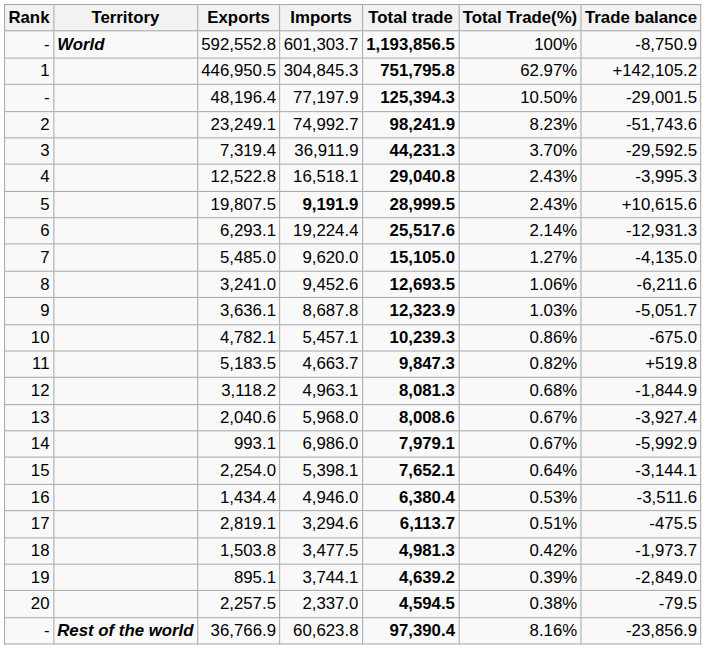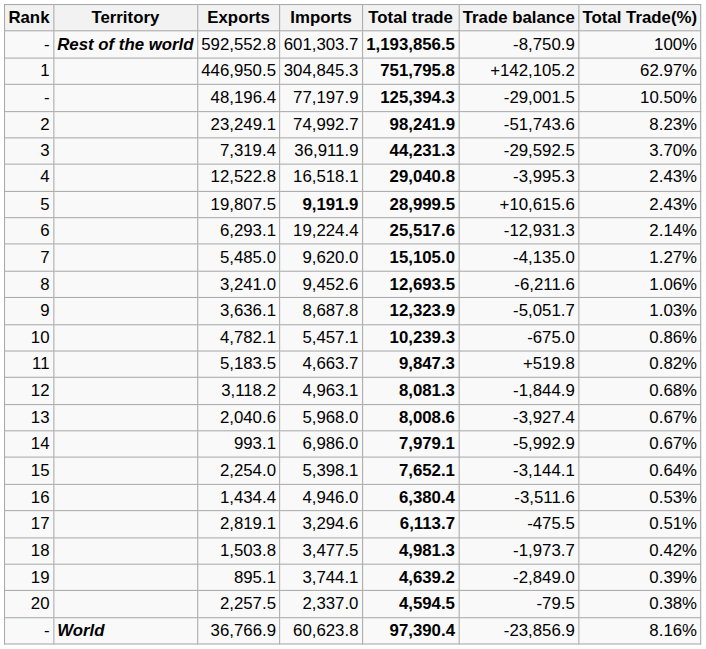 <table class="sortable wikitable" style="text-align: right">
 <tr>
 <th>Rank</th>
 <th>Territory</th>
 <th>Exports</th>
 <th>Imports</th>
 <th>Total trade</th>
+<th>Trade balance</th>
 <th>Total Trade(%)</th>
-<th>Trade balance</th>
 </tr>
 <tr>
 <td>-</td>
-<td align=left><strong><em>World</em></strong></td>
+<td align=left><strong><em>Rest of the world</em></strong></td>
 <td>592,552.8</td>
 <td>601,303.7</td>
 <td><strong>1,193,856.5</strong></td>
+<td>-8,750.9</td>
 <td>100%</td>
-<td>-8,750.9</td>
 </tr>
 <tr>
 <td>1</td>
 <td align=left><strong></strong></td>
 <td>446,950.5</td>
 <td>304,845.3</td>
 <td><strong>751,795.8</strong></td>
+<td>+142,105.2</td>
 <td>62.97%</td>
-<td>+142,105.2</td>
 </tr>
 <tr>
 <td>-</td>
 <td align=left><strong><em></em></strong></td>
 <td>48,196.4</td>
 <td>77,197.9</td>
 <td><strong>125,394.3</strong></td>
+<td>-29,001.5</td>
 <td>10.50%</td>
-<td>-29,001.5</td>
 </tr>
 <tr>
 <td>2</td>
 <td align=left><strong></strong></td>
 <td>23,249.1</td>
 <td>74,992.7</td>
 <td><strong>98,241.9</strong></td>
+<td>-51,743.6</td>
 <td>8.23%</td>
-<td>-51,743.6</td>
 </tr>
 <tr>
 <td>3</td>
 <td align=left><strong></strong></td>
 <td>7,319.4</td>
 <td>36,911.9</td>
 <td><strong>44,231.3</strong></td>
+<td>-29,592.5</td>
 <td>3.70%</td>
-<td>-29,592.5</td>
 </tr>
 <tr>
 <td>4</td>
 <td align=left><strong></strong></td>
 <td>12,522.8</td>
 <td>16,518.1</td>
 <td><strong>29,040.8</strong></td>
+<td>-3,995.3</td>
 <td>2.43%</td>
-<td>-3,995.3</td>
 </tr>
 <tr>
 <td>5</td>
 <td align=left><strong></strong></td>
 <td>19,807.5</td>
 <td><strong>9,191.9</strong></td>
 <td><strong>28,999.5</strong></td>
+<td>+10,615.6</td>
 <td>2.43%</td>
-<td>+10,615.6</td>
 </tr>
 <tr>
 <td>6</td>
 <td align=left><strong></strong></td>
 <td>6,293.1</td>
 <td>19,224.4</td>
 <td><strong>25,517.6</strong></td>
+<td>-12,931.3</td>
 <td>2.14%</td>
-<td>-12,931.3</td>
 </tr>
 <tr>
 <td>7</td>
 <td align=left><strong></strong></td>
 <td>5,485.0</td>
 <td>9,620.0</td>
 <td><strong>15,105.0</strong></td>
+<td>-4,135.0</td>
 <td>1.27%</td>
-<td>-4,135.0</td>
 </tr>
 <tr>
 <td>8</td>
 <td align=left><strong></strong></td>
 <td>3,241.0</td>
 <td>9,452.6</td>
 <td><strong>12,693.5</strong></td>
+<td>-6,211.6</td>
 <td>1.06%</td>
-<td>-6,211.6</td>
 </tr>
 <tr>
 <td>9</td>
 <td align=left><strong></strong></td>
 <td>3,636.1</td>
 <td>8,687.8</td>
 <td><strong>12,323.9</strong></td>
+<td>-5,051.7</td>
 <td>1.03%</td>
-<td>-5,051.7</td>
 </tr>
 <tr>
 <td>10</td>
 <td align=left><strong></strong></td>
 <td>4,782.1</td>
 <td>5,457.1</td>
 <td><strong>10,239.3</strong></td>
+<td>-675.0</td>
 <td>0.86%</td>
-<td>-675.0</td>
 </tr>
 <tr>
 <td>11</td>
 <td align=left><strong></strong></td>
 <td>5,183.5</td>
 <td>4,663.7</td>
 <td><strong>9,847.3</strong></td>
+<td>+519.8</td>
 <td>0.82%</td>
-<td>+519.8</td>
 </tr>
 <tr>
 <td>12</td>
 <td align=left><strong></strong></td>
 <td>3,118.2</td>
 <td>4,963.1</td>
 <td><strong>8,081.3</strong></td>
+<td>-1,844.9</td>
 <td>0.68%</td>
-<td>-1,844.9</td>
 </tr>
 <tr>
 <td>13</td>
 <td align=left><strong></strong></td>
 <td>2,040.6</td>
 <td>5,968.0</td>
 <td><strong>8,008.6</strong></td>
+<td>-3,927.4</td>
 <td>0.67%</td>
-<td>-3,927.4</td>
 </tr>
 <tr>
 <td>14</td>
 <td align=left><strong></strong></td>
 <td>993.1</td>
 <td>6,986.0</td>
 <td><strong>7,979.1</strong></td>
+<td>-5,992.9</td>
 <td>0.67%</td>
-<td>-5,992.9</td>
 </tr>
 <tr>
 <td>15</td>
 <td align=left><strong></strong></td>
 <td>2,254.0</td>
 <td>5,398.1</td>
 <td><strong>7,652.1</strong></td>
+<td>-3,144.1</td>
 <td>0.64%</td>
-<td>-3,144.1</td>
 </tr>
 <tr>
 <td>16</td>
 <td align=left><strong></strong></td>
 <td>1,434.4</td>
 <td>4,946.0</td>
 <td><strong>6,380.4</strong></td>
+<td>-3,511.6</td>
 <td>0.53%</td>
-<td>-3,511.6</td>
 </tr>
 <tr>
 <td>17</td>
 <td align=left><strong></strong></td>
 <td>2,819.1</td>
 <td>3,294.6</td>
 <td><strong>6,113.7</strong></td>
+<td>-475.5</td>
 <td>0.51%</td>
-<td>-475.5</td>
 </tr>
 <tr>
 <td>18</td>
 <td align=left><strong></strong></td>
 <td>1,503.8</td>
 <td>3,477.5</td>
 <td><strong>4,981.3</strong></td>
+<td>-1,973.7</td>
 <td>0.42%</td>
-<td>-1,973.7</td>
 </tr>
 <tr>
 <td>19</td>
 <td align=left><strong></strong></td>
 <td>895.1</td>
 <td>3,744.1</td>
 <td><strong>4,639.2</strong></td>
+<td>-2,849.0</td>
 <td>0.39%</td>
-<td>-2,849.0</td>
 </tr>
 <tr>
 <td>20</td>
 <td align=left><strong></strong></td>
 <td>2,257.5</td>
 <td>2,337.0</td>
 <td><strong>4,594.5</strong></td>
+<td>-79.5</td>
 <td>0.38%</td>
-<td>-79.5</td>
 </tr>
 <tr class="sortbottom">
 <td>-</td>
-<td align=left><strong><em>Rest of the world</em></strong></td>
+<td align=left><strong><em>World</em></strong></td>
 <td>36,766.9</td>
 <td>60,623.8</td>
 <td><strong>97,390.4</strong></td>
+<td>-23,856.9</td>
 <td>8.16%</td>
-<td>-23,856.9</td>
 </tr>
 </table>
